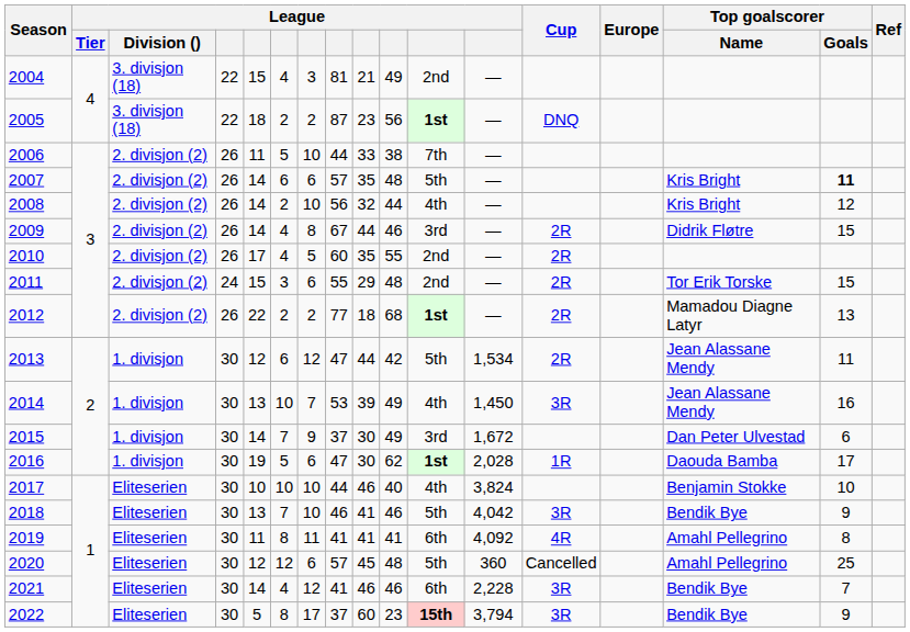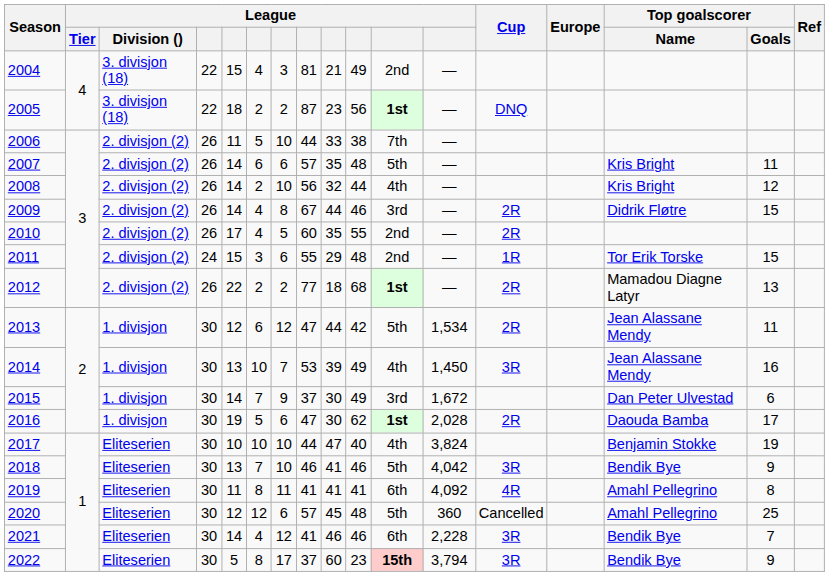 <table class="wikitable">
 <tr>
 <th style="width:60px"  rowspan="2">Season</th>
 <th colspan="11">League</th>
 <th rowspan="2"><a href='#'>Cup</a></th>
 <th rowspan="2">Europe</th>
 <th colspan="2">Top goalscorer</th>
 <th rowspan="2">Ref</th>
 </tr>
 <tr>
 <th><a href='#'>Tier</a></th>
 <th style="width:100px">Division ()</th>
 <th width="20"></th>
 <th width="20"></th>
 <th width="20"></th>
 <th width="20"></th>
 <th width="20"></th>
 <th width="20"></th>
 <th width="20"></th>
 <th width="50"></th>
 <th width="50"></th>
 <th style="width:150px">Name</th>
 <th>Goals</th>
 </tr>
 <tr>
 <td><a href='#'>2004</a></td>
 <td style="text-align:center;" rowspan="2">4</td>
 <td><a href='#'>3. divisjon (18)</a></td>
 <td align=center>22</td>
 <td align=center>15</td>
 <td align=center>4</td>
 <td align=center>3</td>
 <td align=center>81</td>
 <td align=center>21</td>
 <td align=center>49</td>
 <td align=center>2nd</td>
 <td align=center>—</td>
 <td align=center><a href='#'></a></td>
 <td></td>
 <td></td>
 <td align=center></td>
 <td align=center></td>
 </tr>
 <tr>
 <td><a href='#'>2005</a></td>
 <td><a href='#'>3. divisjon (18)</a></td>
 <td align=center>22</td>
 <td align=center>18</td>
 <td align=center>2</td>
 <td align=center>2</td>
 <td align=center>87</td>
 <td align=center>23</td>
 <td align=center>56</td>
 <td align=center bgcolor="#DDFFDD"> <strong>1st</strong></td>
 <td align=center>—</td>
 <td align=center><a href='#'>DNQ</a></td>
 <td></td>
 <td></td>
 <td align=center></td>
 <td align=center></td>
 </tr>
 <tr>
 <td><a href='#'>2006</a></td>
 <td style="text-align:center;" rowspan="7">3</td>
 <td><a href='#'>2. divisjon (2)</a></td>
 <td align=center>26</td>
 <td align=center>11</td>
 <td align=center>5</td>
 <td align=center>10</td>
 <td align=center>44</td>
 <td align=center>33</td>
 <td align=center>38</td>
 <td align=center>7th</td>
 <td align=center>—</td>
 <td align=center><a href='#'></a></td>
 <td></td>
 <td></td>
 <td align=center></td>
 <td align=center></td>
 </tr>
 <tr>
 <td><a href='#'>2007</a></td>
 <td><a href='#'>2. divisjon (2)</a></td>
 <td align=center>26</td>
 <td align=center>14</td>
 <td align=center>6</td>
 <td align=center>6</td>
 <td align=center>57</td>
 <td align=center>35</td>
 <td align=center>48</td>
 <td align=center>5th</td>
 <td align=center>—</td>
 <td align=center><a href='#'></a></td>
 <td></td>
 <td><a href='#'>Kris Bright</a></td>
-<td align=center><strong>11</strong></td>
+<td align=center>11</td>
 <td align=center></td>
 </tr>
 <tr>
 <td><a href='#'>2008</a></td>
 <td><a href='#'>2. divisjon (2)</a></td>
 <td align=center>26</td>
 <td align=center>14</td>
 <td align=center>2</td>
 <td align=center>10</td>
 <td align=center>56</td>
 <td align=center>32</td>
 <td align=center>44</td>
 <td align=center>4th</td>
 <td align=center>—</td>
 <td align=center><a href='#'></a></td>
 <td></td>
 <td><a href='#'>Kris Bright</a></td>
 <td align=center>12</td>
 <td align=center></td>
 </tr>
 <tr>
 <td><a href='#'>2009</a></td>
 <td><a href='#'>2. divisjon (2)</a></td>
 <td align=center>26</td>
 <td align=center>14</td>
 <td align=center>4</td>
 <td align=center>8</td>
 <td align=center>67</td>
 <td align=center>44</td>
 <td align=center>46</td>
 <td align=center>3rd</td>
 <td align=center>—</td>
 <td align=center><a href='#'>2R</a></td>
 <td></td>
 <td><a href='#'>Didrik Fløtre</a></td>
 <td align=center>15</td>
 <td align=center></td>
 </tr>
 <tr>
 <td><a href='#'>2010</a></td>
 <td><a href='#'>2. divisjon (2)</a></td>
 <td align=center>26</td>
 <td align=center>17</td>
 <td align=center>4</td>
 <td align=center>5</td>
 <td align=center>60</td>
 <td align=center>35</td>
 <td align=center>55</td>
 <td align=center>2nd</td>
 <td align=center>—</td>
 <td align=center><a href='#'>2R</a></td>
 <td></td>
 <td></td>
 <td align=center></td>
 <td align=center></td>
 </tr>
 <tr>
 <td><a href='#'>2011</a></td>
 <td><a href='#'>2. divisjon (2)</a></td>
 <td align=center>24</td>
 <td align=center>15</td>
 <td align=center>3</td>
 <td align=center>6</td>
 <td align=center>55</td>
 <td align=center>29</td>
 <td align=center>48</td>
 <td align=center>2nd</td>
 <td align=center>—</td>
-<td align=center><a href='#'>2R</a></td>
+<td align=center><a href='#'>1R</a></td>
 <td></td>
 <td><a href='#'>Tor Erik Torske</a></td>
 <td align=center>15</td>
 <td align=center></td>
 </tr>
 <tr>
 <td><a href='#'>2012</a></td>
 <td><a href='#'>2. divisjon (2)</a></td>
 <td align=center>26</td>
 <td align=center>22</td>
 <td align=center>2</td>
 <td align=center>2</td>
 <td align=center>77</td>
 <td align=center>18</td>
 <td align=center>68</td>
 <td align=center bgcolor="#DDFFDD"> <strong>1st</strong></td>
 <td align=center>—</td>
 <td align=center><a href='#'>2R</a></td>
 <td></td>
 <td>Mamadou Diagne Latyr</td>
 <td align=center>13</td>
 <td align=center></td>
 </tr>
 <tr>
 <td><a href='#'>2013</a></td>
 <td style="text-align:center;" rowspan="4">2</td>
 <td><a href='#'>1. divisjon</a></td>
 <td align=center>30</td>
 <td align=center>12</td>
 <td align=center>6</td>
 <td align=center>12</td>
 <td align=center>47</td>
 <td align=center>44</td>
 <td align=center>42</td>
 <td align=center>5th</td>
 <td align=center>1,534</td>
 <td align=center><a href='#'>2R</a></td>
 <td></td>
 <td><a href='#'>Jean Alassane Mendy</a></td>
 <td align=center>11</td>
 <td align=center></td>
 </tr>
 <tr>
 <td><a href='#'>2014</a></td>
 <td><a href='#'>1. divisjon</a></td>
 <td align=center>30</td>
 <td align=center>13</td>
 <td align=center>10</td>
 <td align=center>7</td>
 <td align=center>53</td>
 <td align=center>39</td>
 <td align=center>49</td>
 <td align=center>4th</td>
 <td align=center>1,450</td>
 <td align=center><a href='#'>3R</a></td>
 <td></td>
 <td><a href='#'>Jean Alassane Mendy</a></td>
 <td align=center>16</td>
 <td align=center></td>
 </tr>
 <tr>
 <td><a href='#'>2015</a></td>
 <td><a href='#'>1. divisjon</a></td>
 <td align=center>30</td>
 <td align=center>14</td>
 <td align=center>7</td>
 <td align=center>9</td>
 <td align=center>37</td>
 <td align=center>30</td>
 <td align=center>49</td>
 <td align=center>3rd</td>
 <td align=center>1,672</td>
 <td align=center><a href='#'></a></td>
 <td></td>
 <td><a href='#'>Dan Peter Ulvestad</a></td>
 <td align=center>6</td>
 <td align=center></td>
 </tr>
 <tr>
 <td><a href='#'>2016</a></td>
 <td><a href='#'>1. divisjon</a></td>
 <td align=center>30</td>
 <td align=center>19</td>
 <td align=center>5</td>
 <td align=center>6</td>
 <td align=center>47</td>
 <td align=center>30</td>
 <td align=center>62</td>
 <td align=center bgcolor="#DDFFDD"> <strong>1st</strong></td>
 <td align=center>2,028</td>
-<td align=center><a href='#'>1R</a></td>
+<td align=center><a href='#'>2R</a></td>
 <td></td>
 <td><a href='#'>Daouda Bamba</a></td>
 <td align=center>17</td>
 <td align=center></td>
 </tr>
 <tr>
 <td><a href='#'>2017</a></td>
 <td style="text-align:center;" rowspan="6">1</td>
 <td><a href='#'>Eliteserien</a></td>
 <td align=center>30</td>
 <td align=center>10</td>
 <td align=center>10</td>
 <td align=center>10</td>
 <td align=center>44</td>
-<td align=center>46</td>
+<td align=center>47</td>
 <td align=center>40</td>
 <td align=center>4th</td>
 <td align=center>3,824</td>
 <td align=center><a href='#'></a></td>
 <td></td>
 <td><a href='#'>Benjamin Stokke</a></td>
-<td align=center>10</td>
+<td align=center>19</td>
 <td align=center></td>
 </tr>
 <tr>
 <td><a href='#'>2018</a></td>
 <td><a href='#'>Eliteserien</a></td>
 <td align=center>30</td>
 <td align=center>13</td>
 <td align=center>7</td>
 <td align=center>10</td>
 <td align=center>46</td>
 <td align=center>41</td>
 <td align=center>46</td>
 <td align=center>5th</td>
 <td align=center>4,042</td>
 <td align=center><a href='#'>3R</a></td>
 <td></td>
 <td><a href='#'>Bendik Bye</a></td>
 <td align=center>9</td>
 <td align=center></td>
 </tr>
 <tr>
 <td><a href='#'>2019</a></td>
 <td><a href='#'>Eliteserien</a></td>
 <td align=center>30</td>
 <td align=center>11</td>
 <td align=center>8</td>
 <td align=center>11</td>
 <td align=center>41</td>
 <td align=center>41</td>
 <td align=center>41</td>
 <td align=center>6th</td>
 <td align=center>4,092</td>
 <td align=center><a href='#'>4R</a></td>
 <td></td>
 <td><a href='#'>Amahl Pellegrino</a></td>
 <td align=center>8</td>
 <td align=center></td>
 </tr>
 <tr>
 <td><a href='#'>2020</a></td>
 <td><a href='#'>Eliteserien</a></td>
 <td align=center>30</td>
 <td align=center>12</td>
 <td align=center>12</td>
 <td align=center>6</td>
 <td align=center>57</td>
 <td align=center>45</td>
 <td align=center>48</td>
 <td align=center>5th</td>
 <td align=center>360</td>
 <td align=center>Cancelled</td>
 <td></td>
 <td><a href='#'>Amahl Pellegrino</a></td>
 <td align=center>25</td>
 <td align=center></td>
 </tr>
 <tr>
 <td><a href='#'>2021</a></td>
 <td><a href='#'>Eliteserien</a></td>
 <td align=center>30</td>
 <td align=center>14</td>
 <td align=center>4</td>
 <td align=center>12</td>
 <td align=center>41</td>
 <td align=center>46</td>
 <td align=center>46</td>
 <td align=center>6th</td>
 <td align=center>2,228</td>
 <td align=center><a href='#'>3R</a></td>
 <td></td>
 <td><a href='#'>Bendik Bye</a></td>
 <td align=center>7</td>
 <td align=center></td>
 </tr>
 <tr>
 <td><a href='#'>2022</a></td>
 <td><a href='#'>Eliteserien</a></td>
 <td align=center>30</td>
 <td align=center>5</td>
 <td align=center>8</td>
 <td align=center>17</td>
 <td align=center>37</td>
 <td align=center>60</td>
 <td align=center>23</td>
 <td align=center bgcolor="#FFCCCC"> <strong>15th</strong></td>
 <td align=center>3,794</td>
 <td align=center><a href='#'>3R</a></td>
 <td></td>
 <td><a href='#'>Bendik Bye</a></td>
 <td align=center>9</td>
 <td align=center></td>
 </tr>
 </table>
